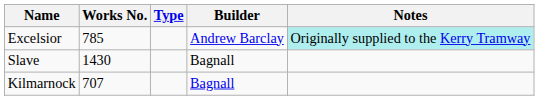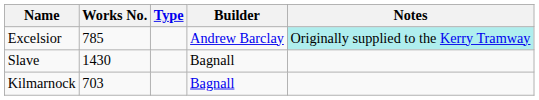 <table class="wikitable">
 <tr>
 <th>Name</th>
 <th>Works No.</th>
 <th><a href='#'>Type</a></th>
 <th>Builder</th>
 <th>Notes</th>
 </tr>
 <tr>
 <td>Excelsior</td>
 <td>785</td>
 <td></td>
 <td><a href='#'>Andrew Barclay</a></td>
 <td style="background: paleturquoise;">Originally supplied to the <a href='#'>Kerry Tramway</a></td>
 </tr>
 <tr>
 <td>Slave</td>
 <td>1430</td>
 <td></td>
 <td>Bagnall</td>
 <td></td>
 </tr>
 <tr>
 <td>Kilmarnock</td>
-<td>707</td>
+<td>703</td>
 <td></td>
 <td><a href='#'>Bagnall</a></td>
 <td></td>
 </tr>
 </table>
